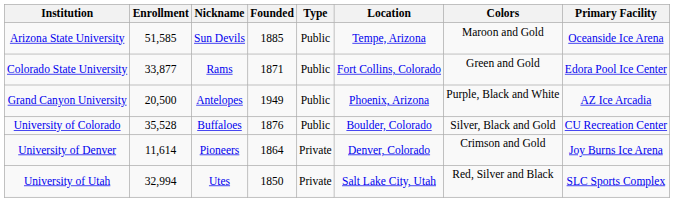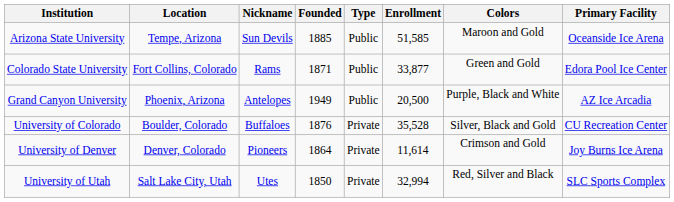 <table class="sortable wikitable" style="text-align: center;">
 <tr>
 <th>Institution</th>
-<th>Enrollment</th>
+<th>Location</th>
 <th>Nickname</th>
 <th>Founded</th>
 <th>Type</th>
-<th>Location</th>
+<th>Enrollment</th>
 <th>Colors</th>
 <th>Primary Facility</th>
 </tr>
 <tr>
 <td><a href='#'>Arizona State University</a></td>
-<td>51,585</td>
+<td><a href='#'>Tempe, Arizona</a></td>
 <td><a href='#'>Sun Devils</a></td>
 <td>1885</td>
 <td>Public</td>
-<td><a href='#'>Tempe, Arizona</a></td>
+<td>51,585</td>
 <td>Maroon and Gold<br> </td>
 <td><a href='#'>Oceanside Ice Arena</a></td>
 </tr>
 <tr>
 <td><a href='#'>Colorado State University</a></td>
-<td>33,877</td>
+<td><a href='#'>Fort Collins, Colorado</a></td>
 <td><a href='#'>Rams</a></td>
 <td>1871</td>
 <td>Public</td>
-<td><a href='#'>Fort Collins, Colorado</a></td>
+<td>33,877</td>
 <td>Green and Gold<br> </td>
 <td><a href='#'>Edora Pool Ice Center</a></td>
 </tr>
 <tr>
 <td><a href='#'>Grand Canyon University</a></td>
-<td>20,500</td>
+<td><a href='#'>Phoenix, Arizona</a></td>
 <td><a href='#'>Antelopes</a></td>
 <td>1949</td>
 <td>Public</td>
-<td><a href='#'>Phoenix, Arizona</a></td>
+<td>20,500</td>
 <td>Purple, Black and White<br>  </td>
 <td><a href='#'>AZ Ice Arcadia</a></td>
 </tr>
 <tr>
 <td><a href='#'>University of Colorado</a></td>
-<td>35,528</td>
+<td><a href='#'>Boulder, Colorado</a></td>
 <td><a href='#'>Buffaloes</a></td>
 <td>1876</td>
-<td>Public</td>
-<td><a href='#'>Boulder, Colorado</a></td>
+<td>Private</td>
+<td>35,528</td>
 <td>Silver, Black and Gold<br></td>
 <td><a href='#'>CU Recreation Center</a></td>
 </tr>
 <tr>
 <td><a href='#'>University of Denver</a></td>
-<td>11,614</td>
+<td><a href='#'>Denver, Colorado</a></td>
 <td><a href='#'>Pioneers</a></td>
 <td>1864</td>
 <td>Private</td>
-<td><a href='#'>Denver, Colorado</a></td>
+<td>11,614</td>
 <td>Crimson and Gold<br> </td>
 <td><a href='#'>Joy Burns Ice Arena</a></td>
 </tr>
 <tr>
 <td><a href='#'>University of Utah</a></td>
-<td>32,994</td>
+<td><a href='#'>Salt Lake City, Utah</a></td>
 <td><a href='#'>Utes</a></td>
 <td>1850</td>
 <td>Private</td>
-<td><a href='#'>Salt Lake City, Utah</a></td>
+<td>32,994</td>
 <td>Red, Silver and Black<br>  </td>
 <td><a href='#'>SLC Sports Complex</a></td>
 </tr>
 </table>
